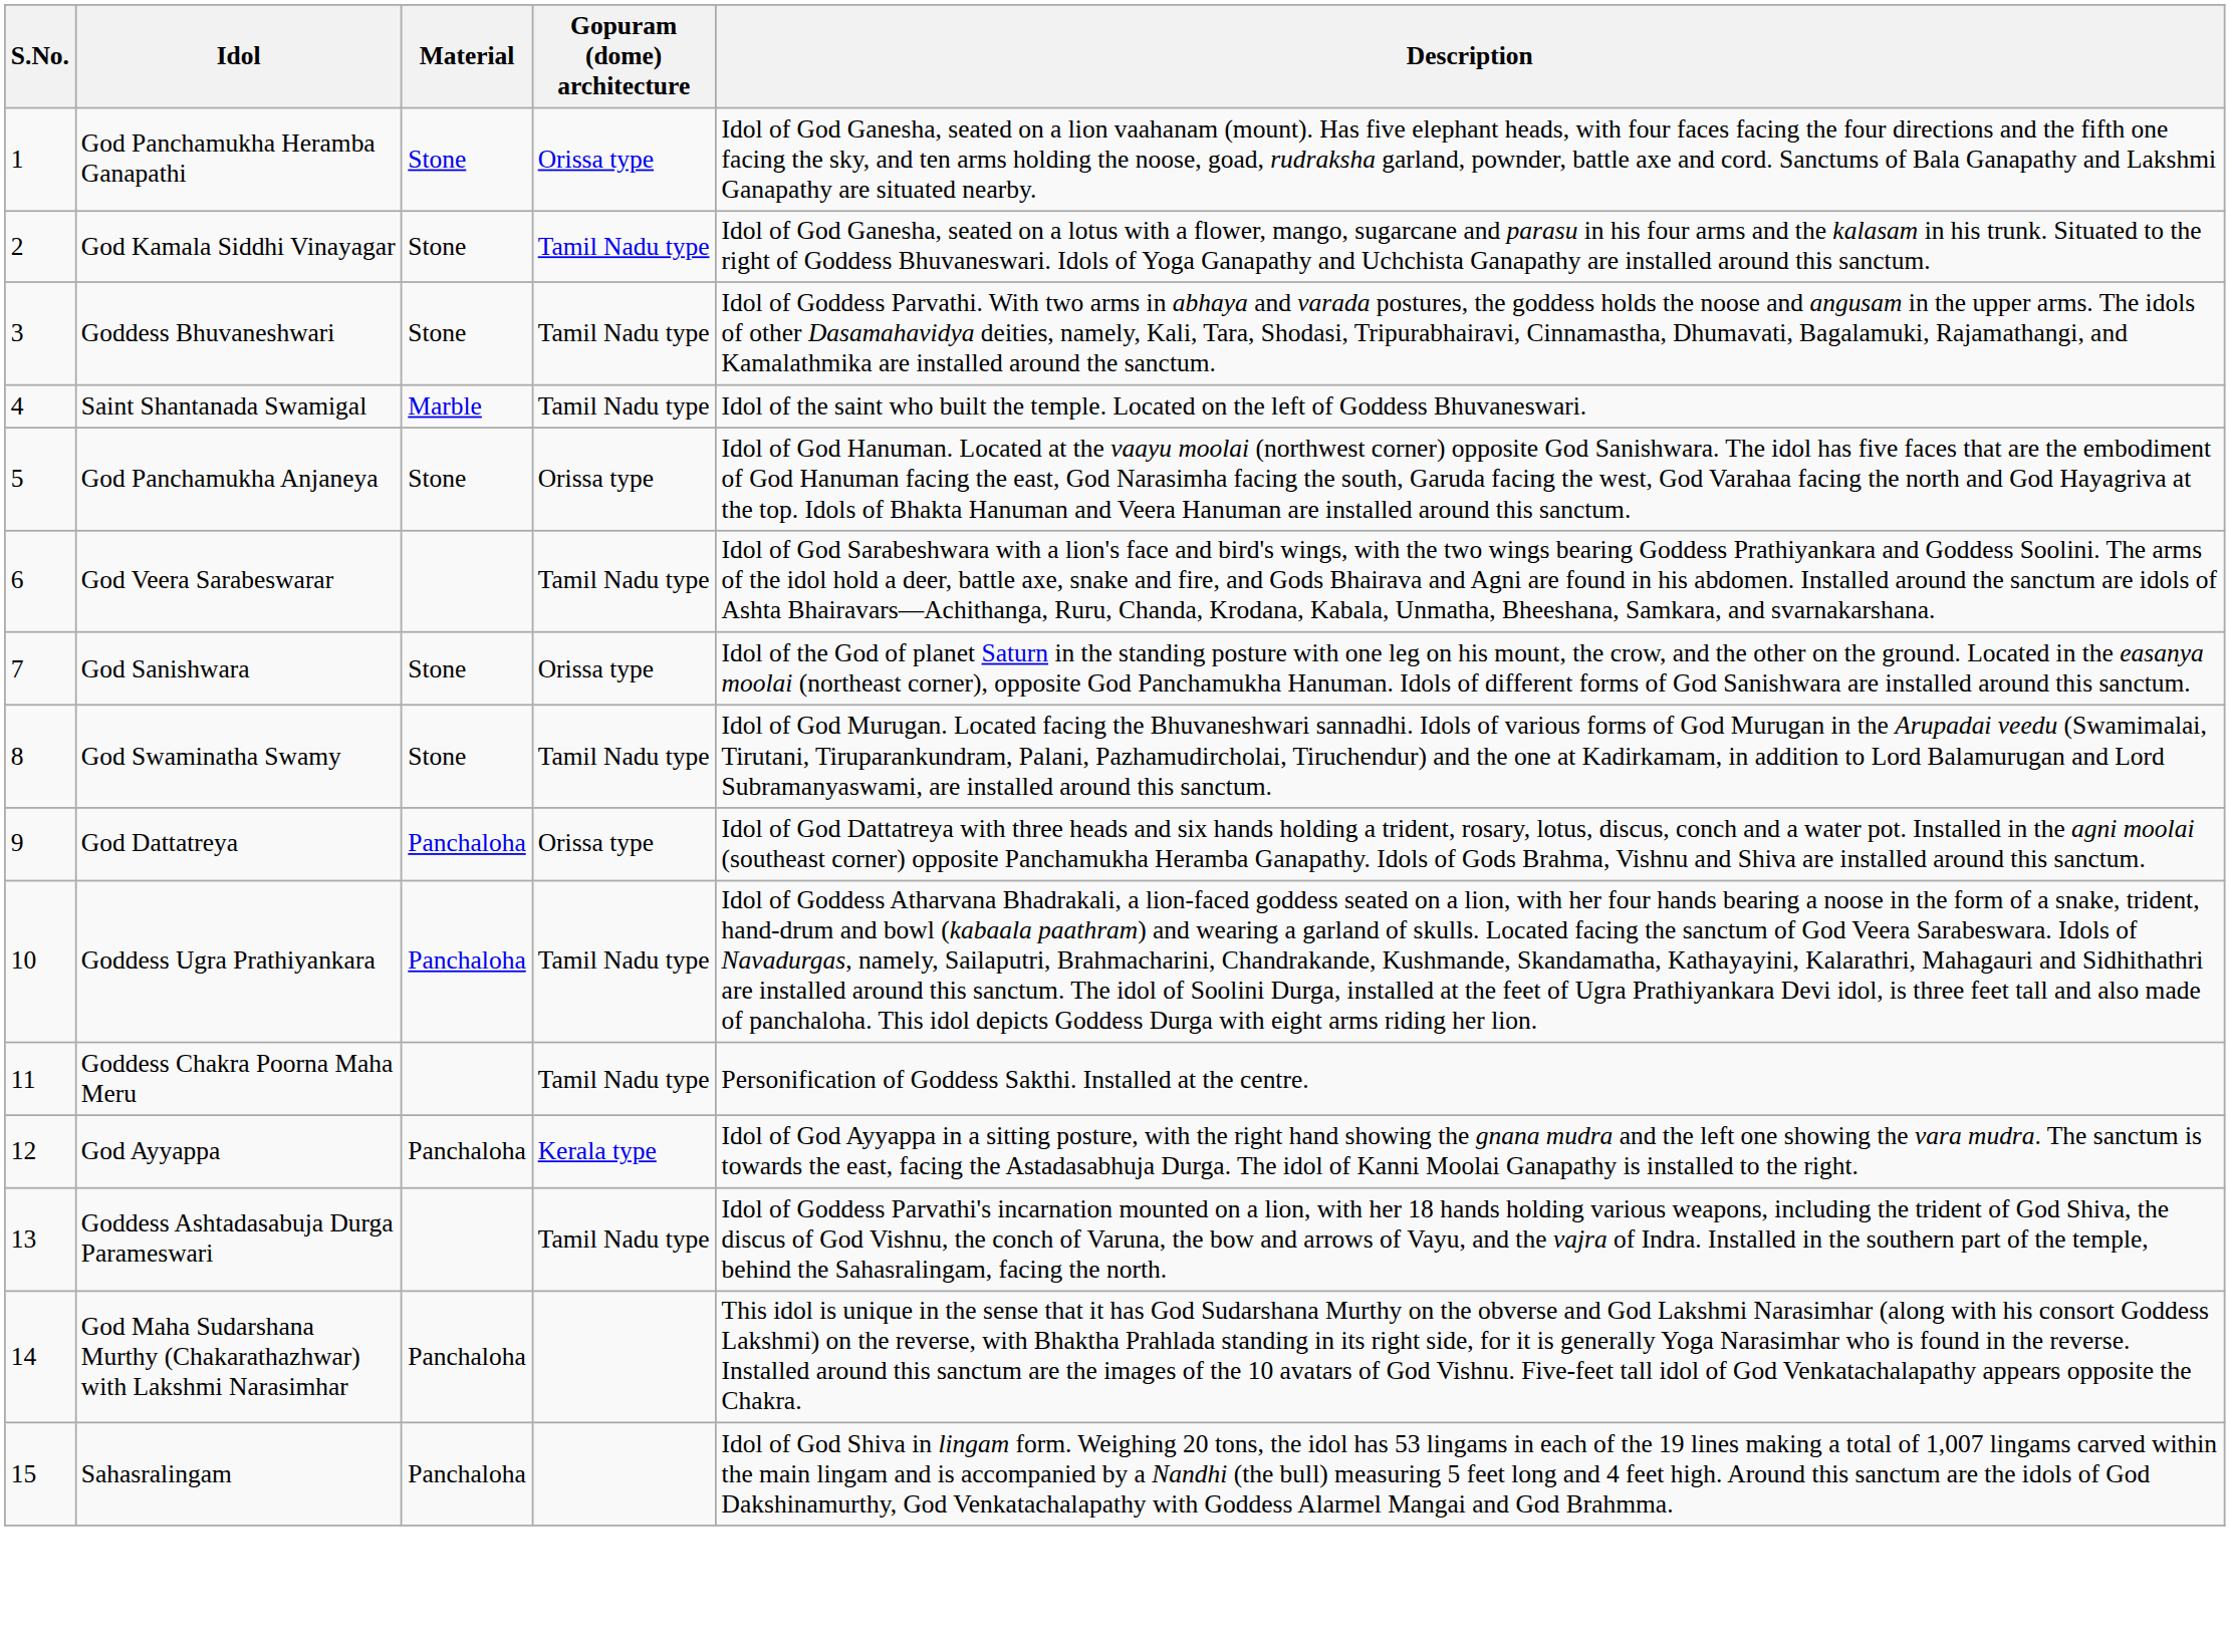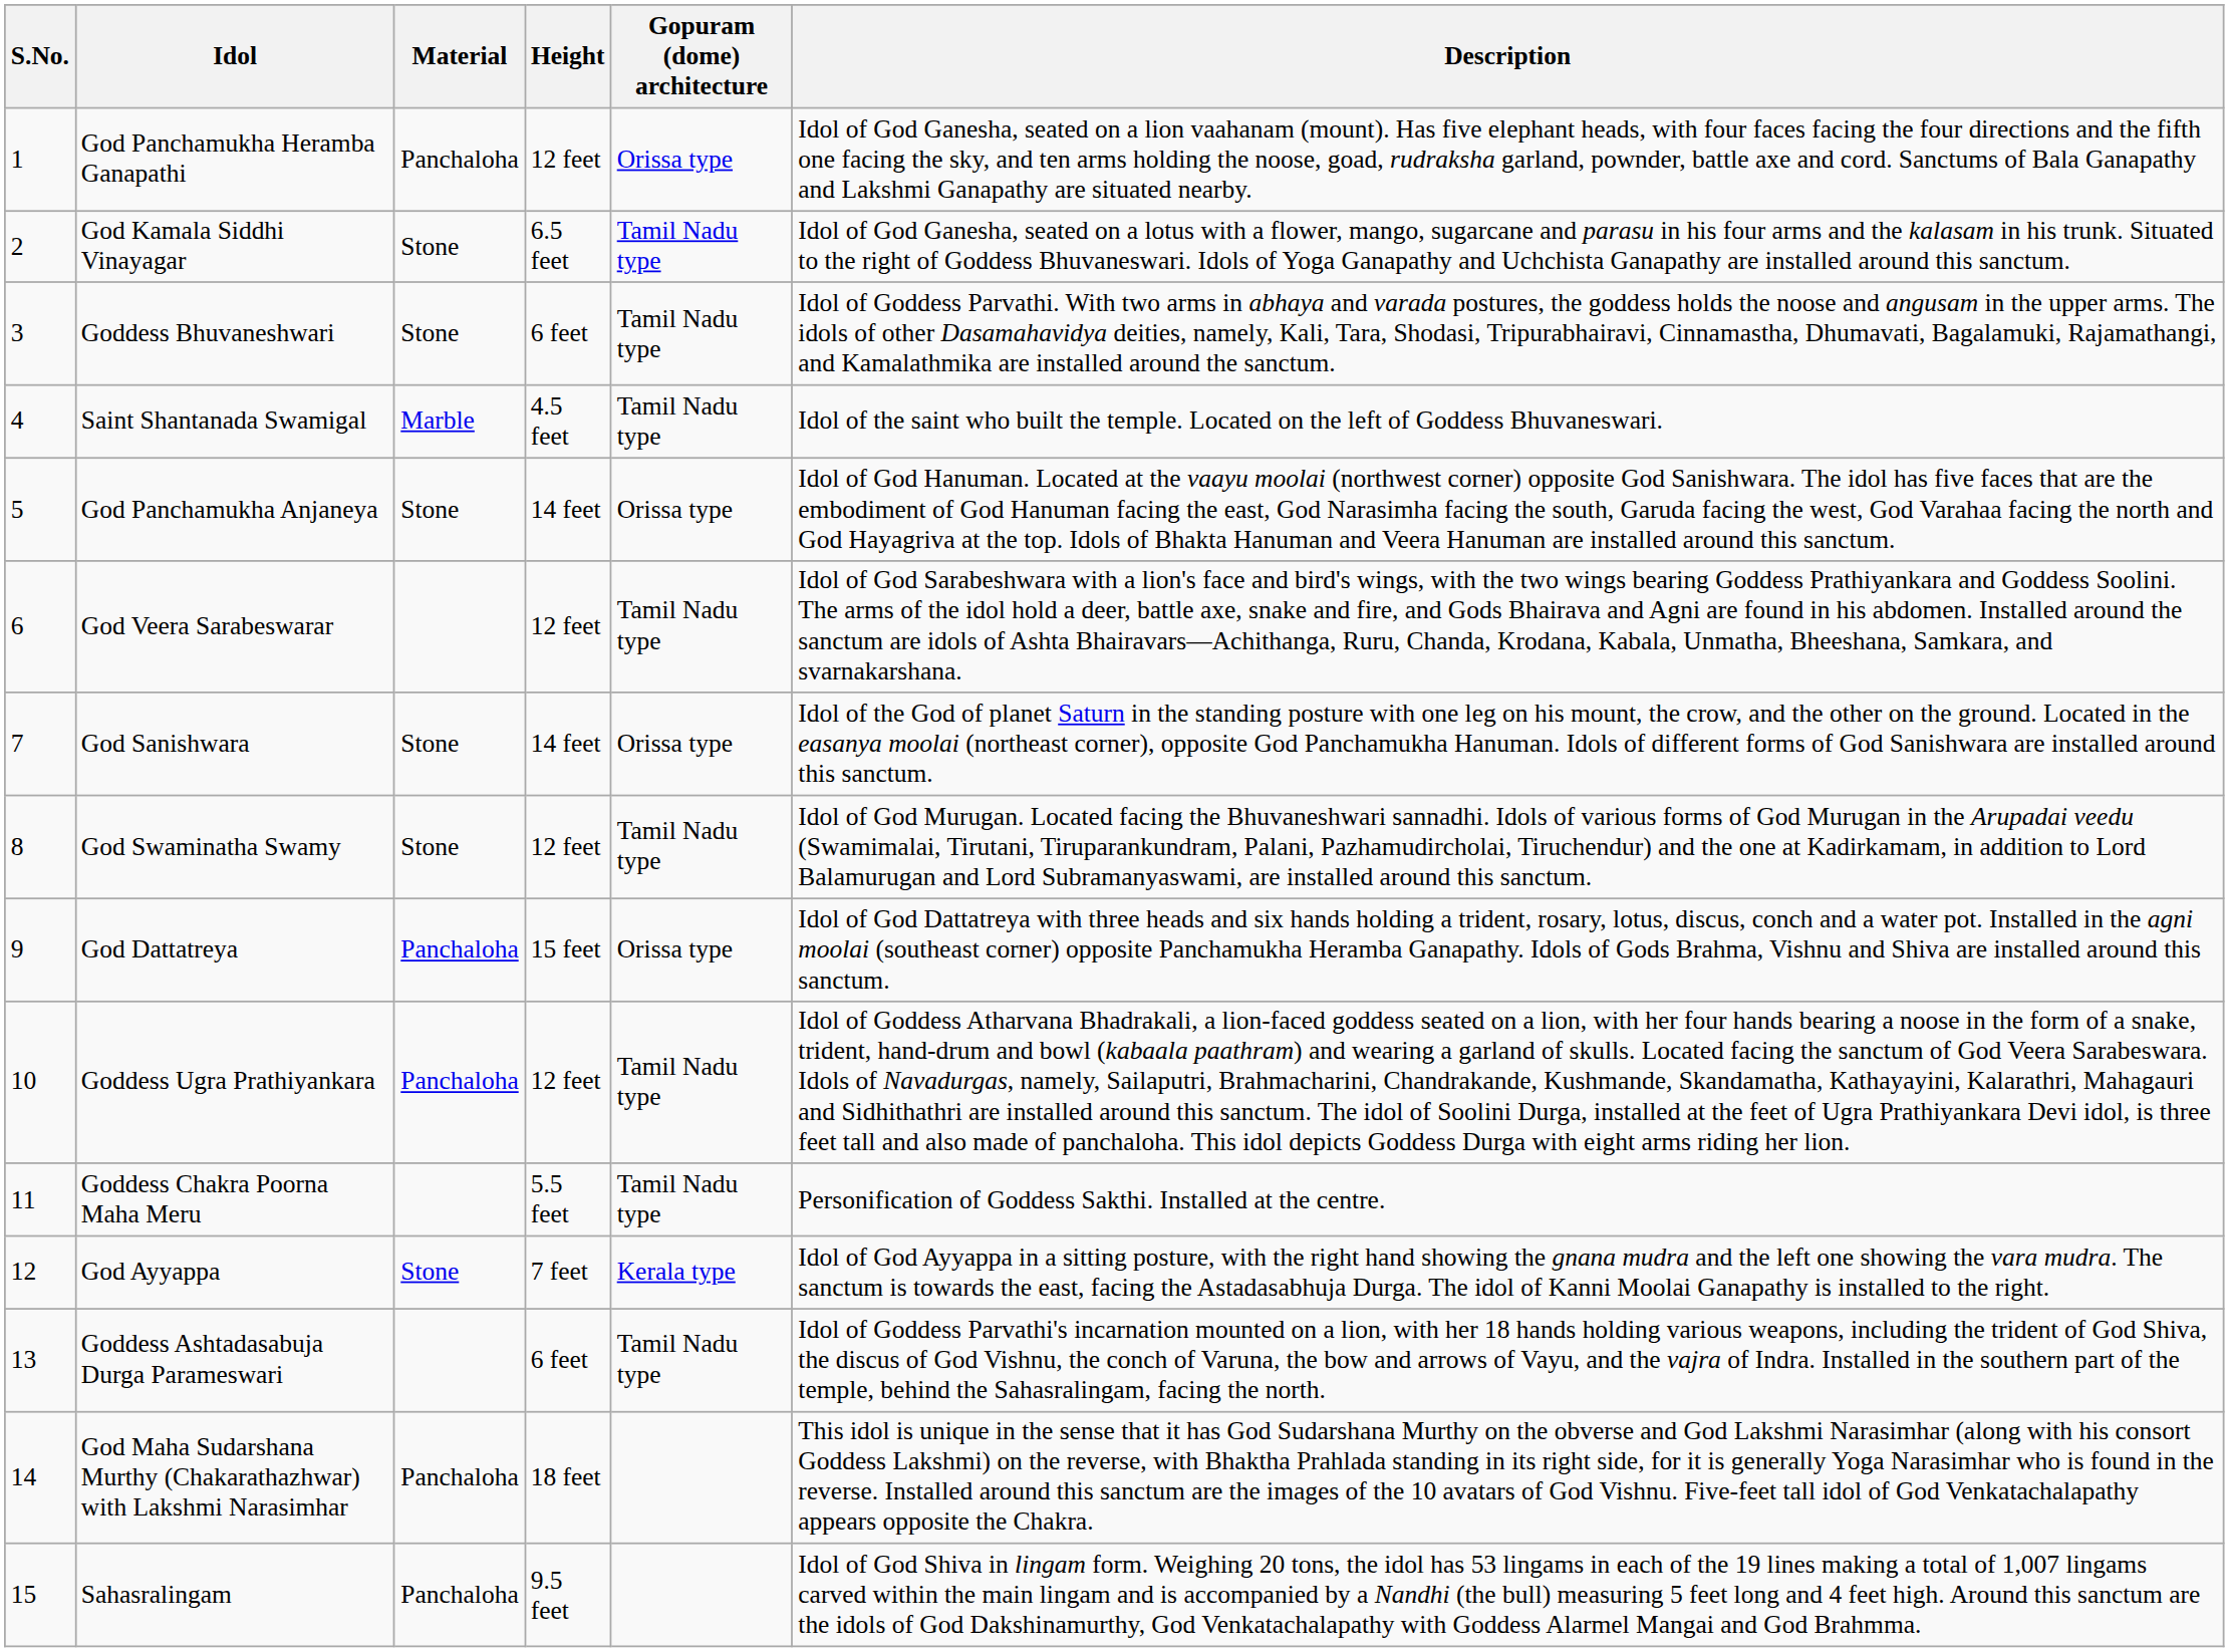 <table class="wikitable sortable" style="font-size: 90%" width=align=>
 <tr>
 <th>S.No.</th>
 <th>Idol</th>
 <th>Material</th>
+<th>Height</th>
 <th>Gopuram (dome) architecture</th>
 <th>Description</th>
 </tr>
 <tr>
 <td>1</td>
 <td>God Panchamukha Heramba Ganapathi</td>
-<td><a href='#'>Stone</a></td>
+<td>Panchaloha</td>
+<td>12 feet</td>
 <td><a href='#'>Orissa type</a></td>
 <td>Idol of God Ganesha, seated on a lion vaahanam (mount). Has five elephant heads, with four faces facing the four directions and the fifth one facing the sky, and ten arms holding the noose, goad, <em>rudraksha</em> garland, pownder, battle axe and cord. Sanctums of Bala Ganapathy and Lakshmi Ganapathy are situated nearby.</td>
 </tr>
 <tr>
 <td>2</td>
 <td>God Kamala Siddhi Vinayagar</td>
 <td>Stone</td>
+<td>6.5 feet</td>
 <td><a href='#'>Tamil Nadu type</a></td>
 <td>Idol of God Ganesha, seated on a lotus with a flower, mango, sugarcane and <em>parasu</em> in his four arms and the <em>kalasam</em> in his trunk. Situated to the right of Goddess Bhuvaneswari. Idols of Yoga Ganapathy and Uchchista Ganapathy are installed around this sanctum.</td>
 </tr>
 <tr>
 <td>3</td>
 <td>Goddess Bhuvaneshwari</td>
 <td>Stone</td>
+<td>6 feet</td>
 <td>Tamil Nadu type</td>
 <td>Idol of Goddess Parvathi. With two arms in <em>abhaya</em> and <em>varada</em> postures, the goddess holds the noose and <em>angusam</em> in the upper arms. The idols of other <em>Dasamahavidya</em> deities, namely, Kali, Tara, Shodasi, Tripurabhairavi, Cinnamastha, Dhumavati, Bagalamuki, Rajamathangi, and Kamalathmika are installed around the sanctum.</td>
 </tr>
 <tr>
 <td>4</td>
 <td>Saint Shantanada Swamigal</td>
 <td><a href='#'>Marble</a></td>
+<td>4.5 feet</td>
 <td>Tamil Nadu type</td>
 <td>Idol of the saint who built the temple. Located on the left of Goddess Bhuvaneswari.</td>
 </tr>
 <tr>
 <td>5</td>
 <td>God Panchamukha Anjaneya</td>
 <td>Stone</td>
+<td>14 feet</td>
 <td>Orissa type</td>
 <td>Idol of God Hanuman. Located at the <em>vaayu moolai</em> (northwest corner) opposite God Sanishwara. The idol has five faces that are the embodiment of God Hanuman facing the east, God Narasimha facing the south, Garuda facing the west, God Varahaa facing the north and God Hayagriva at the top. Idols of Bhakta Hanuman and Veera Hanuman are installed around this sanctum.</td>
 </tr>
 <tr>
 <td>6</td>
 <td>God Veera Sarabeswarar</td>
 <td></td>
+<td>12 feet</td>
 <td>Tamil Nadu type</td>
 <td>Idol of God Sarabeshwara with a lion's face and bird's wings, with the two wings bearing Goddess Prathiyankara and Goddess Soolini. The arms of the idol hold a deer, battle axe, snake and fire, and Gods Bhairava and Agni are found in his abdomen. Installed around the sanctum are idols of Ashta Bhairavars—Achithanga, Ruru, Chanda, Krodana, Kabala, Unmatha, Bheeshana, Samkara, and svarnakarshana.</td>
 </tr>
 <tr>
 <td>7</td>
 <td>God Sanishwara</td>
 <td>Stone</td>
+<td>14 feet</td>
 <td>Orissa type</td>
 <td>Idol of the God of planet <a href='#'>Saturn</a> in the standing posture with one leg on his mount, the crow, and the other on the ground. Located in the <em>easanya moolai</em> (northeast corner), opposite God Panchamukha Hanuman. Idols of different forms of God Sanishwara are installed around this sanctum.</td>
 </tr>
 <tr>
 <td>8</td>
 <td>God Swaminatha Swamy</td>
 <td>Stone</td>
+<td>12 feet</td>
 <td>Tamil Nadu type</td>
 <td>Idol of God Murugan. Located facing the Bhuvaneshwari sannadhi. Idols of various forms of God Murugan in the <em>Arupadai veedu</em> (Swamimalai, Tirutani, Tiruparankundram, Palani, Pazhamudircholai, Tiruchendur) and the one at Kadirkamam, in addition to Lord Balamurugan and Lord Subramanyaswami, are installed around this sanctum.</td>
 </tr>
 <tr>
 <td>9</td>
 <td>God Dattatreya</td>
 <td><a href='#'>Panchaloha</a></td>
+<td>15 feet</td>
 <td>Orissa type</td>
 <td>Idol of God Dattatreya with three heads and six hands holding a trident, rosary, lotus, discus, conch and a water pot. Installed in the <em>agni moolai</em> (southeast corner) opposite Panchamukha Heramba Ganapathy. Idols of Gods Brahma, Vishnu and Shiva are installed around this sanctum.</td>
 </tr>
 <tr>
 <td>10</td>
 <td>Goddess Ugra Prathiyankara</td>
 <td><a href='#'>Panchaloha</a></td>
+<td>12 feet</td>
 <td>Tamil Nadu type</td>
 <td>Idol of Goddess Atharvana Bhadrakali, a lion-faced goddess seated on a lion, with her four hands bearing a noose in the form of a snake, trident, hand-drum and bowl (<em>kabaala paathram</em>) and wearing a garland of skulls. Located facing the sanctum of God Veera Sarabeswara. Idols of <em>Navadurgas</em>, namely, Sailaputri, Brahmacharini, Chandrakande, Kushmande, Skandamatha, Kathayayini, Kalarathri, Mahagauri and Sidhithathri are installed around this sanctum. The idol of Soolini Durga, installed at the feet of Ugra Prathiyankara Devi idol, is three feet tall and also made of panchaloha. This idol depicts Goddess Durga with eight arms riding her lion.</td>
 </tr>
 <tr>
 <td>11</td>
 <td>Goddess Chakra Poorna Maha Meru</td>
 <td></td>
+<td>5.5 feet</td>
 <td>Tamil Nadu type</td>
 <td>Personification of Goddess Sakthi. Installed at the centre.</td>
 </tr>
 <tr>
 <td>12</td>
 <td>God Ayyappa</td>
-<td>Panchaloha</td>
+<td><a href='#'>Stone</a></td>
+<td>7 feet</td>
 <td><a href='#'>Kerala type</a></td>
 <td>Idol of God Ayyappa in a sitting posture, with the right hand showing the <em>gnana mudra</em> and the left one showing the <em>vara mudra</em>. The sanctum is towards the east, facing the Astadasabhuja Durga. The idol of Kanni Moolai Ganapathy is installed to the right.</td>
 </tr>
 <tr>
 <td>13</td>
 <td>Goddess Ashtadasabuja Durga Parameswari</td>
 <td></td>
+<td>6 feet</td>
 <td>Tamil Nadu type</td>
 <td>Idol of Goddess Parvathi's incarnation mounted on a lion, with her 18 hands holding various weapons, including the trident of God Shiva, the discus of God Vishnu, the conch of Varuna, the bow and arrows of Vayu, and the <em>vajra</em> of Indra. Installed in the southern part of the temple, behind the Sahasralingam, facing the north.</td>
 </tr>
 <tr>
 <td>14</td>
 <td>God Maha Sudarshana Murthy (Chakarathazhwar) with Lakshmi Narasimhar</td>
 <td>Panchaloha</td>
+<td>18 feet</td>
 <td></td>
 <td>This idol is unique in the sense that it has God Sudarshana Murthy on the obverse and God Lakshmi Narasimhar (along with his consort Goddess Lakshmi) on the reverse, with Bhaktha Prahlada standing in its right side, for it is generally Yoga Narasimhar who is found in the reverse. Installed around this sanctum are the images of the 10 avatars of God Vishnu. Five-feet tall idol of God Venkatachalapathy appears opposite the Chakra.</td>
 </tr>
 <tr>
 <td>15</td>
 <td>Sahasralingam</td>
 <td>Panchaloha</td>
+<td>9.5 feet</td>
 <td></td>
 <td>Idol of God Shiva in <em>lingam</em> form. Weighing 20 tons, the idol has 53 lingams in each of the 19 lines making a total of 1,007 lingams carved within the main lingam and is accompanied by a <em>Nandhi</em> (the bull) measuring 5 feet long and 4 feet high. Around this sanctum are the idols of God Dakshinamurthy, God Venkatachalapathy with Goddess Alarmel Mangai and God Brahmma.</td>
 </tr>
 </table>
